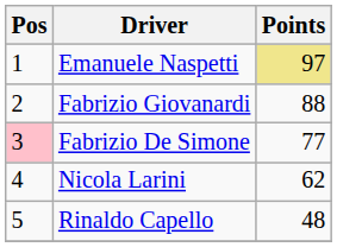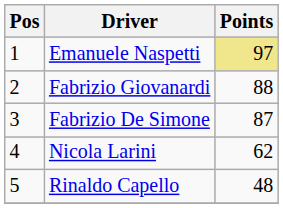 <table class="wikitable" style="font-size: 85%;">
 <tr>
 <th>Pos</th>
 <th>Driver</th>
 <th>Points</th>
 </tr>
 <tr>
 <td>1</td>
 <td> <a href='#'>Emanuele Naspetti</a></td>
 <td align="right" style="background: khaki;">97</td>
 </tr>
 <tr>
 <td>2</td>
 <td> <a href='#'>Fabrizio Giovanardi</a></td>
 <td align="right">88</td>
 </tr>
 <tr>
-<td style="background: pink;">3</td>
+<td>3</td>
 <td> <a href='#'>Fabrizio De Simone</a></td>
-<td align="right">77</td>
+<td align="right">87</td>
 </tr>
 <tr>
 <td>4</td>
 <td> <a href='#'>Nicola Larini</a></td>
 <td align="right">62</td>
 </tr>
 <tr>
 <td>5</td>
 <td> <a href='#'>Rinaldo Capello</a></td>
 <td align="right">48</td>
 </tr>
 <tr>
 </tr>
 </table>
